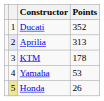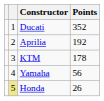 <table class="wikitable" style="font-size: 95%;">
 <tr>
 <th></th>
 <th></th>
 <th>Constructor</th>
 <th>Points</th>
 </tr>
 <tr>
 <td></td>
 <td align=center>1</td>
 <td> <a href='#'>Ducati</a></td>
 <td align=left>352</td>
 </tr>
 <tr>
 <td></td>
-<td align=center style="background: lavender;">2</td>
+<td align=center>2</td>
 <td> <a href='#'>Aprilia</a></td>
-<td align=left>313</td>
+<td align=left>192</td>
 </tr>
 <tr>
 <td></td>
 <td align=center>3</td>
 <td> <a href='#'>KTM</a></td>
 <td align=left>178</td>
 </tr>
 <tr>
 <td></td>
 <td align=center>4</td>
 <td> <a href='#'>Yamaha</a></td>
-<td align=left>53</td>
+<td align=left>56</td>
 </tr>
 <tr>
 <td></td>
 <td align=center style="background: khaki;">5</td>
 <td> <a href='#'>Honda</a></td>
 <td align=left>26</td>
 </tr>
 </table>
